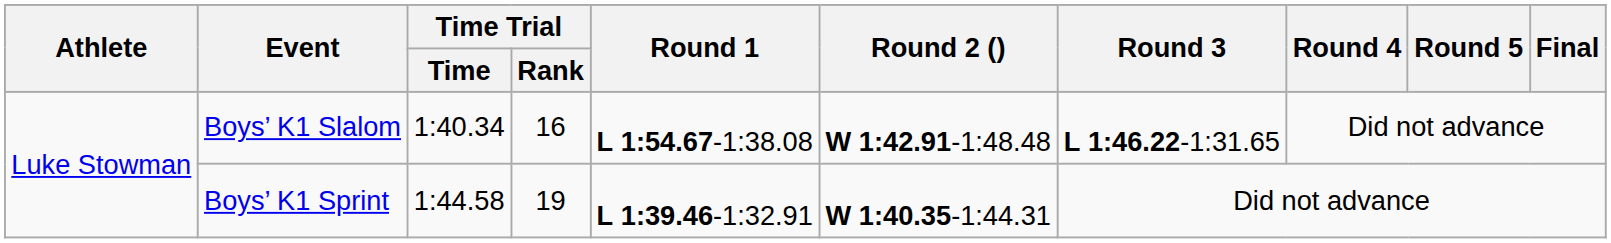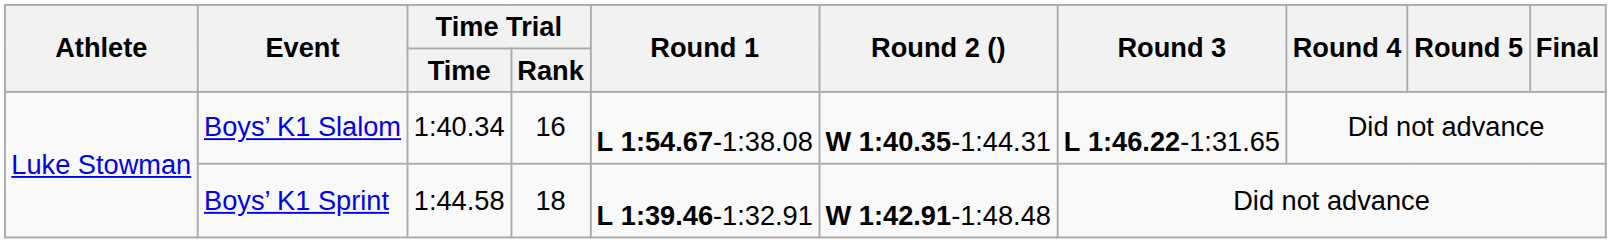 <table class="wikitable" border="1" style="font-size:90%">
 <tr>
 <th rowspan=2>Athlete</th>
 <th rowspan=2>Event</th>
 <th colspan=2>Time Trial</th>
 <th rowspan=2>Round 1</th>
 <th rowspan=2>Round 2 ()</th>
 <th rowspan=2>Round 3</th>
 <th rowspan=2>Round 4</th>
 <th rowspan=2>Round 5</th>
 <th rowspan=2>Final</th>
 </tr>
 <tr>
 <th>Time</th>
 <th>Rank</th>
 </tr>
 <tr>
 <td rowspan=2><a href='#'>Luke Stowman</a></td>
 <td><a href='#'>Boys’ K1 Slalom</a></td>
 <td align=center>1:40.34</td>
 <td align=center>16</td>
 <td align=center><br><strong>L</strong> <strong>1:54.67</strong>-1:38.08</td>
-<td align=center><br><strong>W</strong> <strong>1:42.91</strong>-1:48.48</td>
+<td align=center><br><strong>W</strong> <strong>1:40.35</strong>-1:44.31</td>
 <td align=center><br><strong>L</strong> <strong>1:46.22</strong>-1:31.65</td>
 <td align=center colspan=3>Did not advance</td>
 </tr>
 <tr>
 <td><a href='#'>Boys’ K1 Sprint</a></td>
 <td align=center>1:44.58</td>
-<td align=center>19</td>
+<td align=center>18</td>
 <td align=center><br><strong>L</strong> <strong>1:39.46</strong>-1:32.91</td>
-<td align=center><br><strong>W</strong> <strong>1:40.35</strong>-1:44.31</td>
+<td align=center><br><strong>W</strong> <strong>1:42.91</strong>-1:48.48</td>
 <td align=center colspan=4>Did not advance</td>
 </tr>
 </table>
